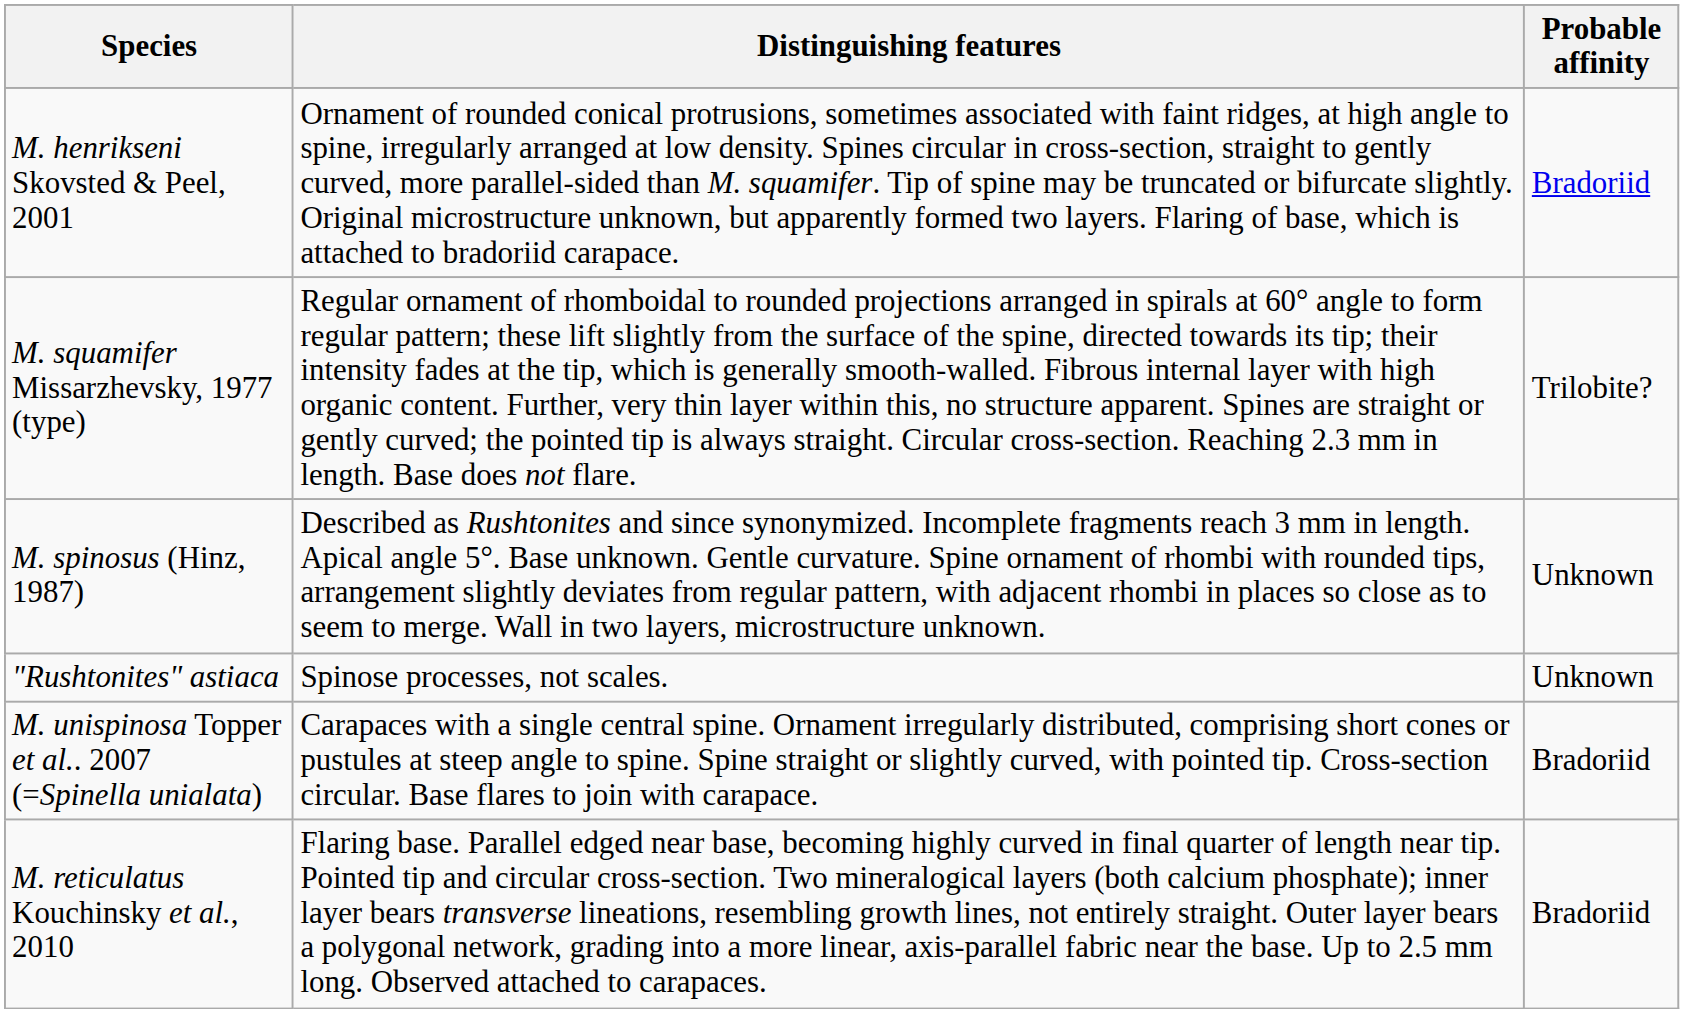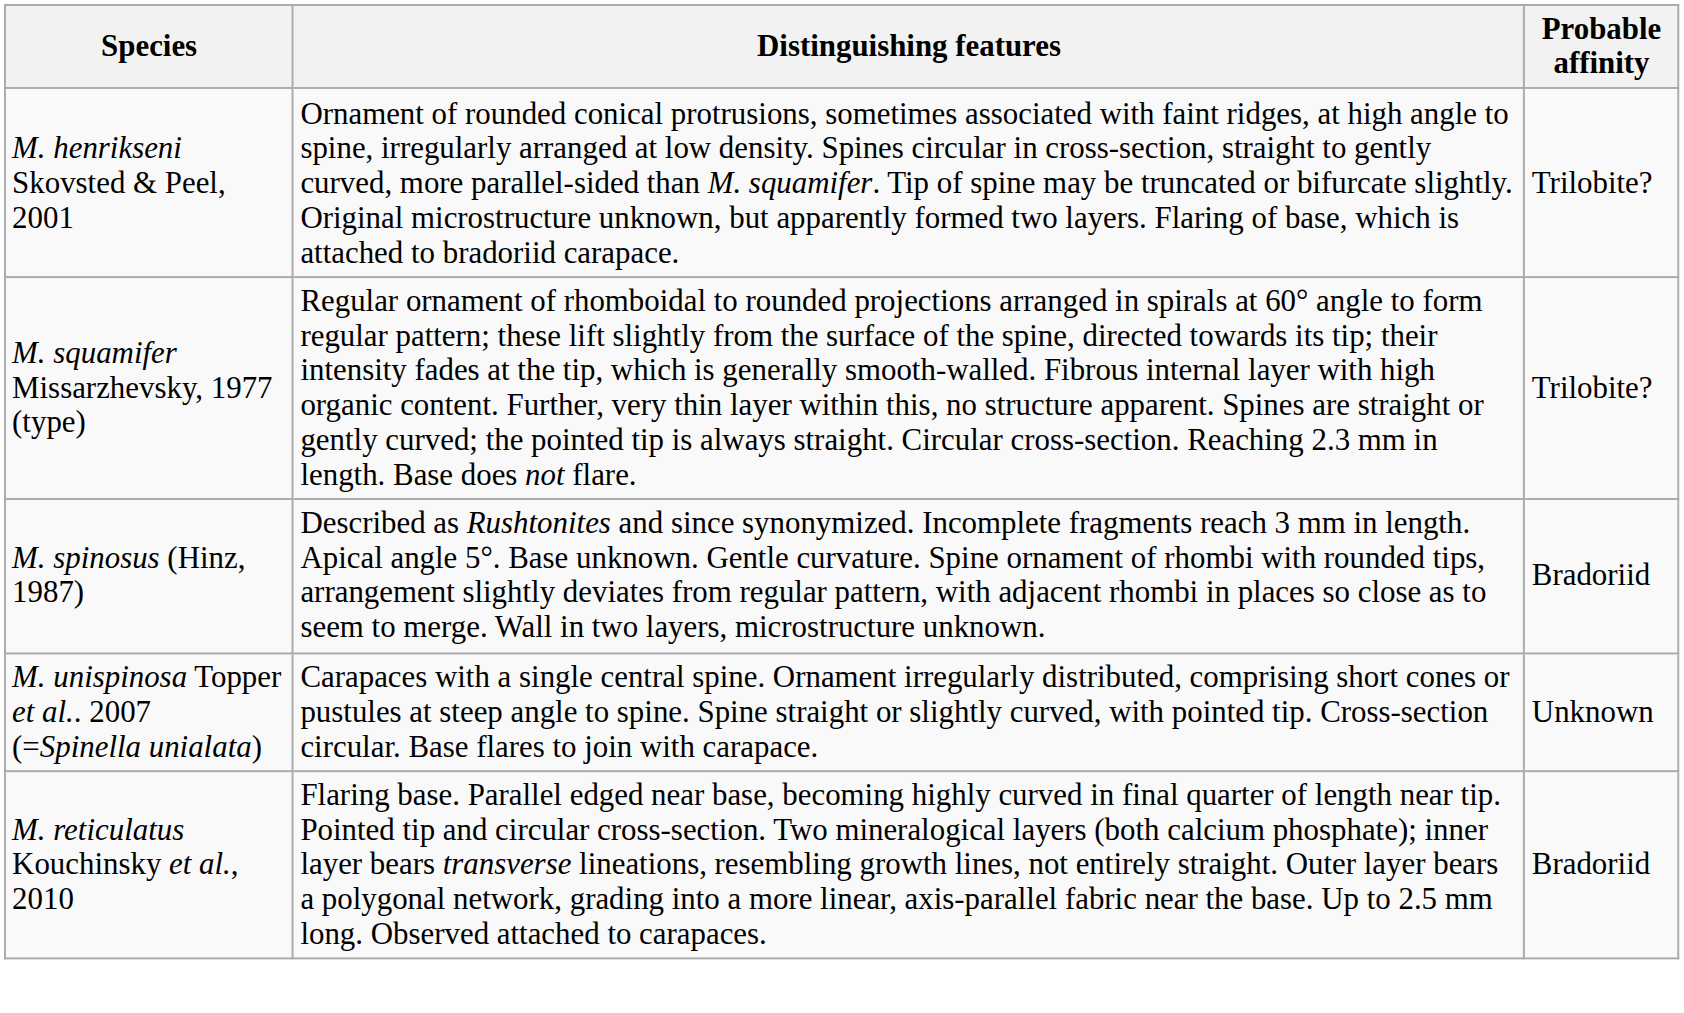 <table class="wikitable">
 <tr>
 <th>Species</th>
 <th>Distinguishing features</th>
 <th>Probable affinity</th>
 </tr>
 <tr>
 <td><em>M. henrikseni</em> Skovsted & Peel, 2001</td>
 <td>Ornament of rounded conical protrusions, sometimes associated with faint ridges, at high angle to spine, irregularly arranged at low density. Spines circular in cross-section, straight to gently curved, more parallel-sided than <em>M. squamifer</em>. Tip of spine may be truncated or bifurcate slightly. Original microstructure unknown, but apparently formed two layers. Flaring of base, which is attached to bradoriid carapace.</td>
-<td><a href='#'>Bradoriid</a></td>
+<td>Trilobite?</td>
 </tr>
 <tr>
 <td><em>M. squamifer</em> Missarzhevsky, 1977 (type)</td>
 <td>Regular ornament of rhomboidal to rounded projections arranged in spirals at 60° angle to form regular pattern; these lift slightly from the surface of the spine, directed towards its tip; their intensity fades at the tip, which is generally smooth-walled. Fibrous internal layer with high organic content. Further, very thin layer within this, no structure apparent. Spines are straight or gently curved; the pointed tip is always straight. Circular cross-section. Reaching 2.3 mm in length. Base does <em>not</em> flare.</td>
 <td>Trilobite?</td>
 </tr>
 <tr>
 <td><em> M. spinosus</em> (Hinz, 1987)</td>
 <td>Described as <em>Rushtonites</em> and since synonymized. Incomplete fragments reach 3 mm in length. Apical angle 5°. Base unknown. Gentle curvature. Spine ornament of rhombi with rounded tips, arrangement slightly deviates from regular pattern, with adjacent rhombi in places so close as to seem to merge. Wall in two layers, microstructure unknown.</td>
-<td>Unknown</td>
-</tr>
-<tr>
-<td><em>"Rushtonites" astiaca</em> </td>
-<td>Spinose processes, not scales.</td>
-<td>Unknown</td>
+<td>Bradoriid</td>
 </tr>
 <tr>
 <td><em>M. unispinosa</em> Topper <em>et al.</em>. 2007 (=<em>Spinella unialata</em>)</td>
 <td>Carapaces with a single central spine. Ornament irregularly distributed, comprising short cones or pustules at steep angle to spine. Spine straight or slightly curved, with pointed tip. Cross-section circular. Base flares to join with carapace.</td>
-<td>Bradoriid</td>
+<td>Unknown</td>
 </tr>
 <tr>
 <td><em> M. reticulatus</em> Kouchinsky <em>et al.</em>, 2010</td>
 <td>Flaring base. Parallel edged near base, becoming highly curved in final quarter of length near tip. Pointed tip and circular cross-section. Two mineralogical layers (both calcium phosphate); inner layer bears <em>transverse</em> lineations, resembling growth lines, not entirely straight. Outer layer bears a polygonal network, grading into a more linear, axis-parallel fabric near the base. Up to 2.5 mm long. Observed attached to carapaces.</td>
 <td>Bradoriid</td>
 </tr>
 </table>
